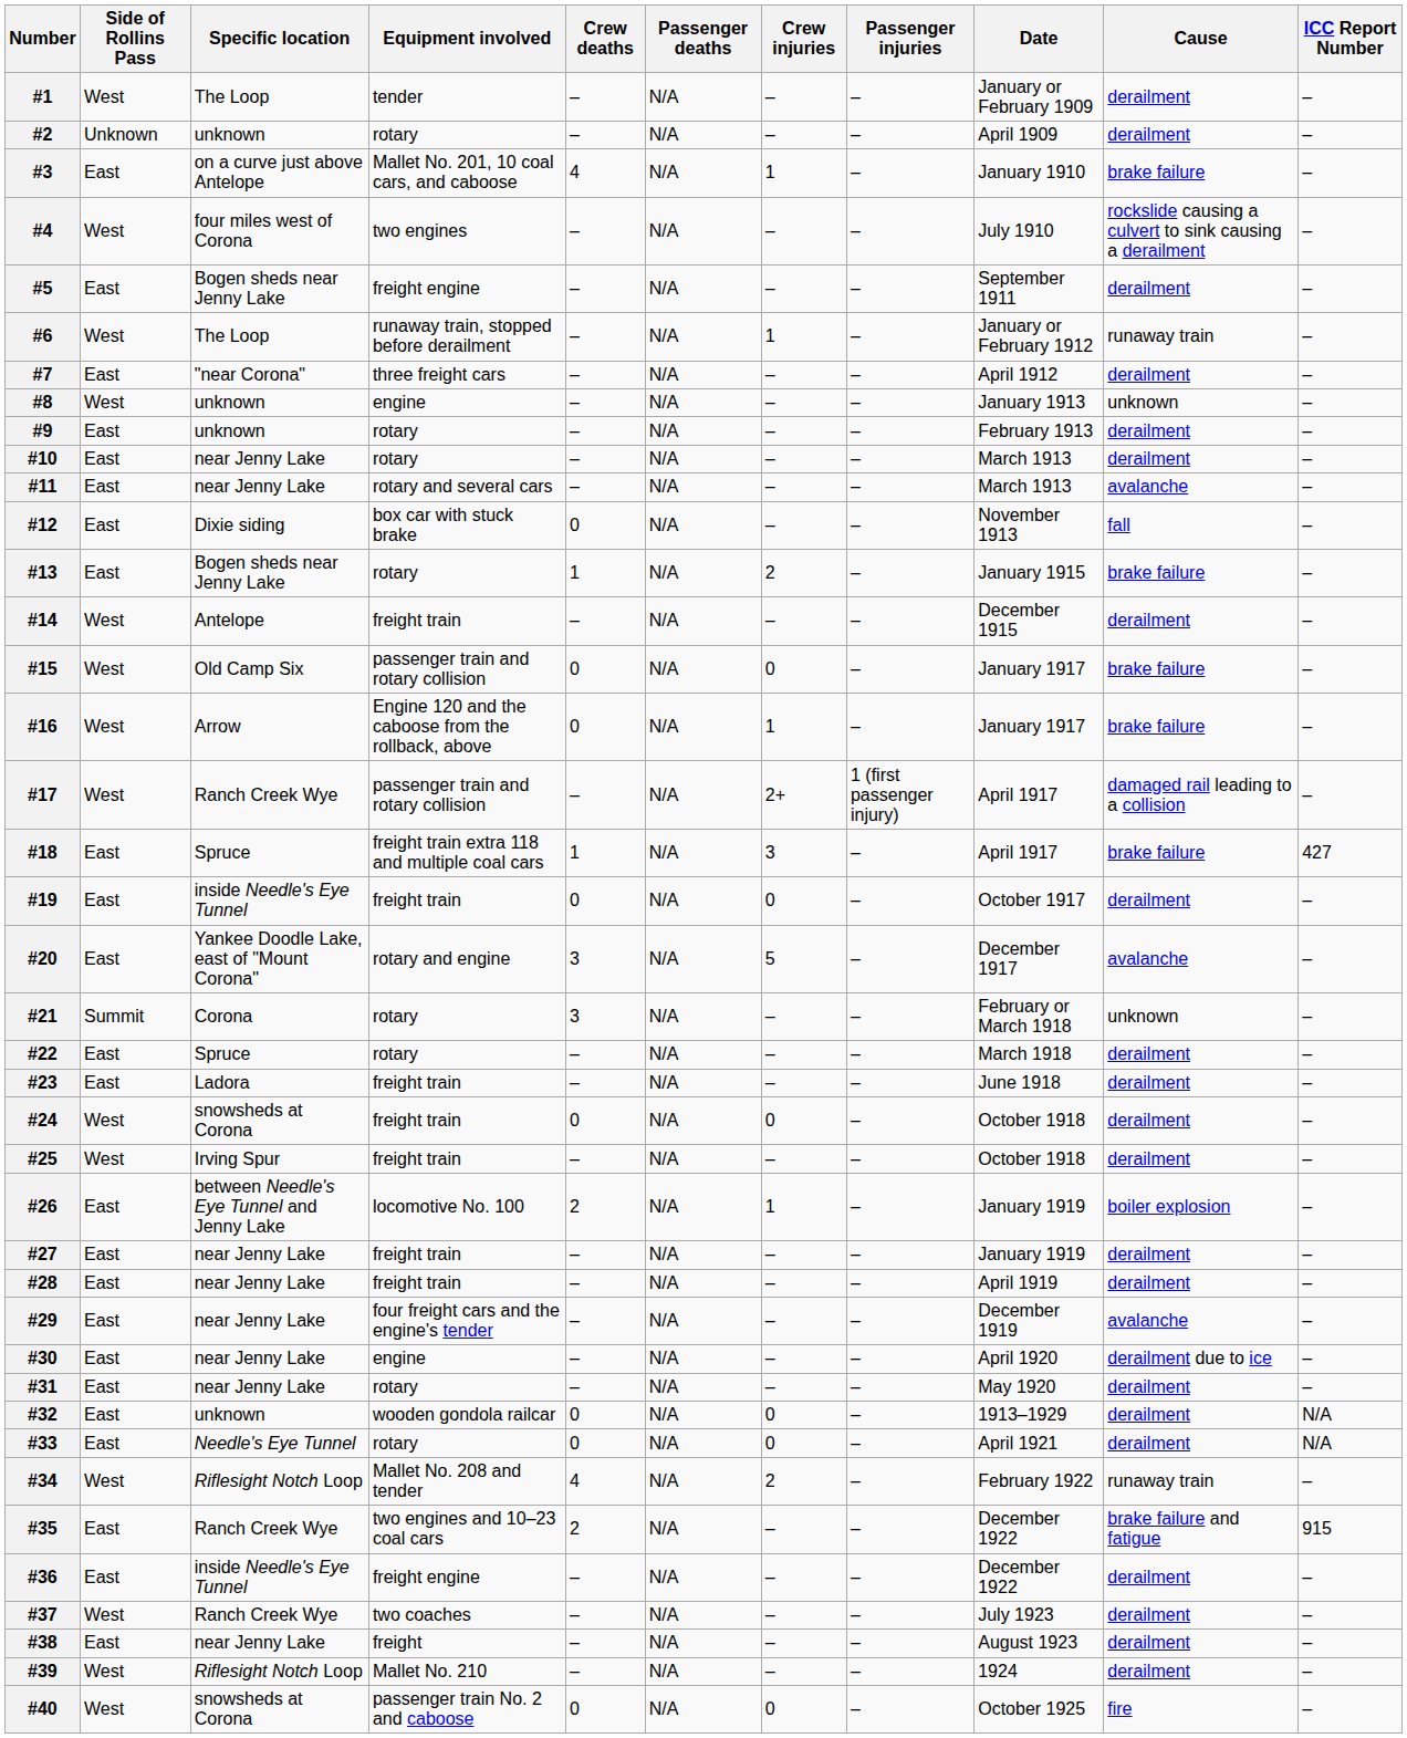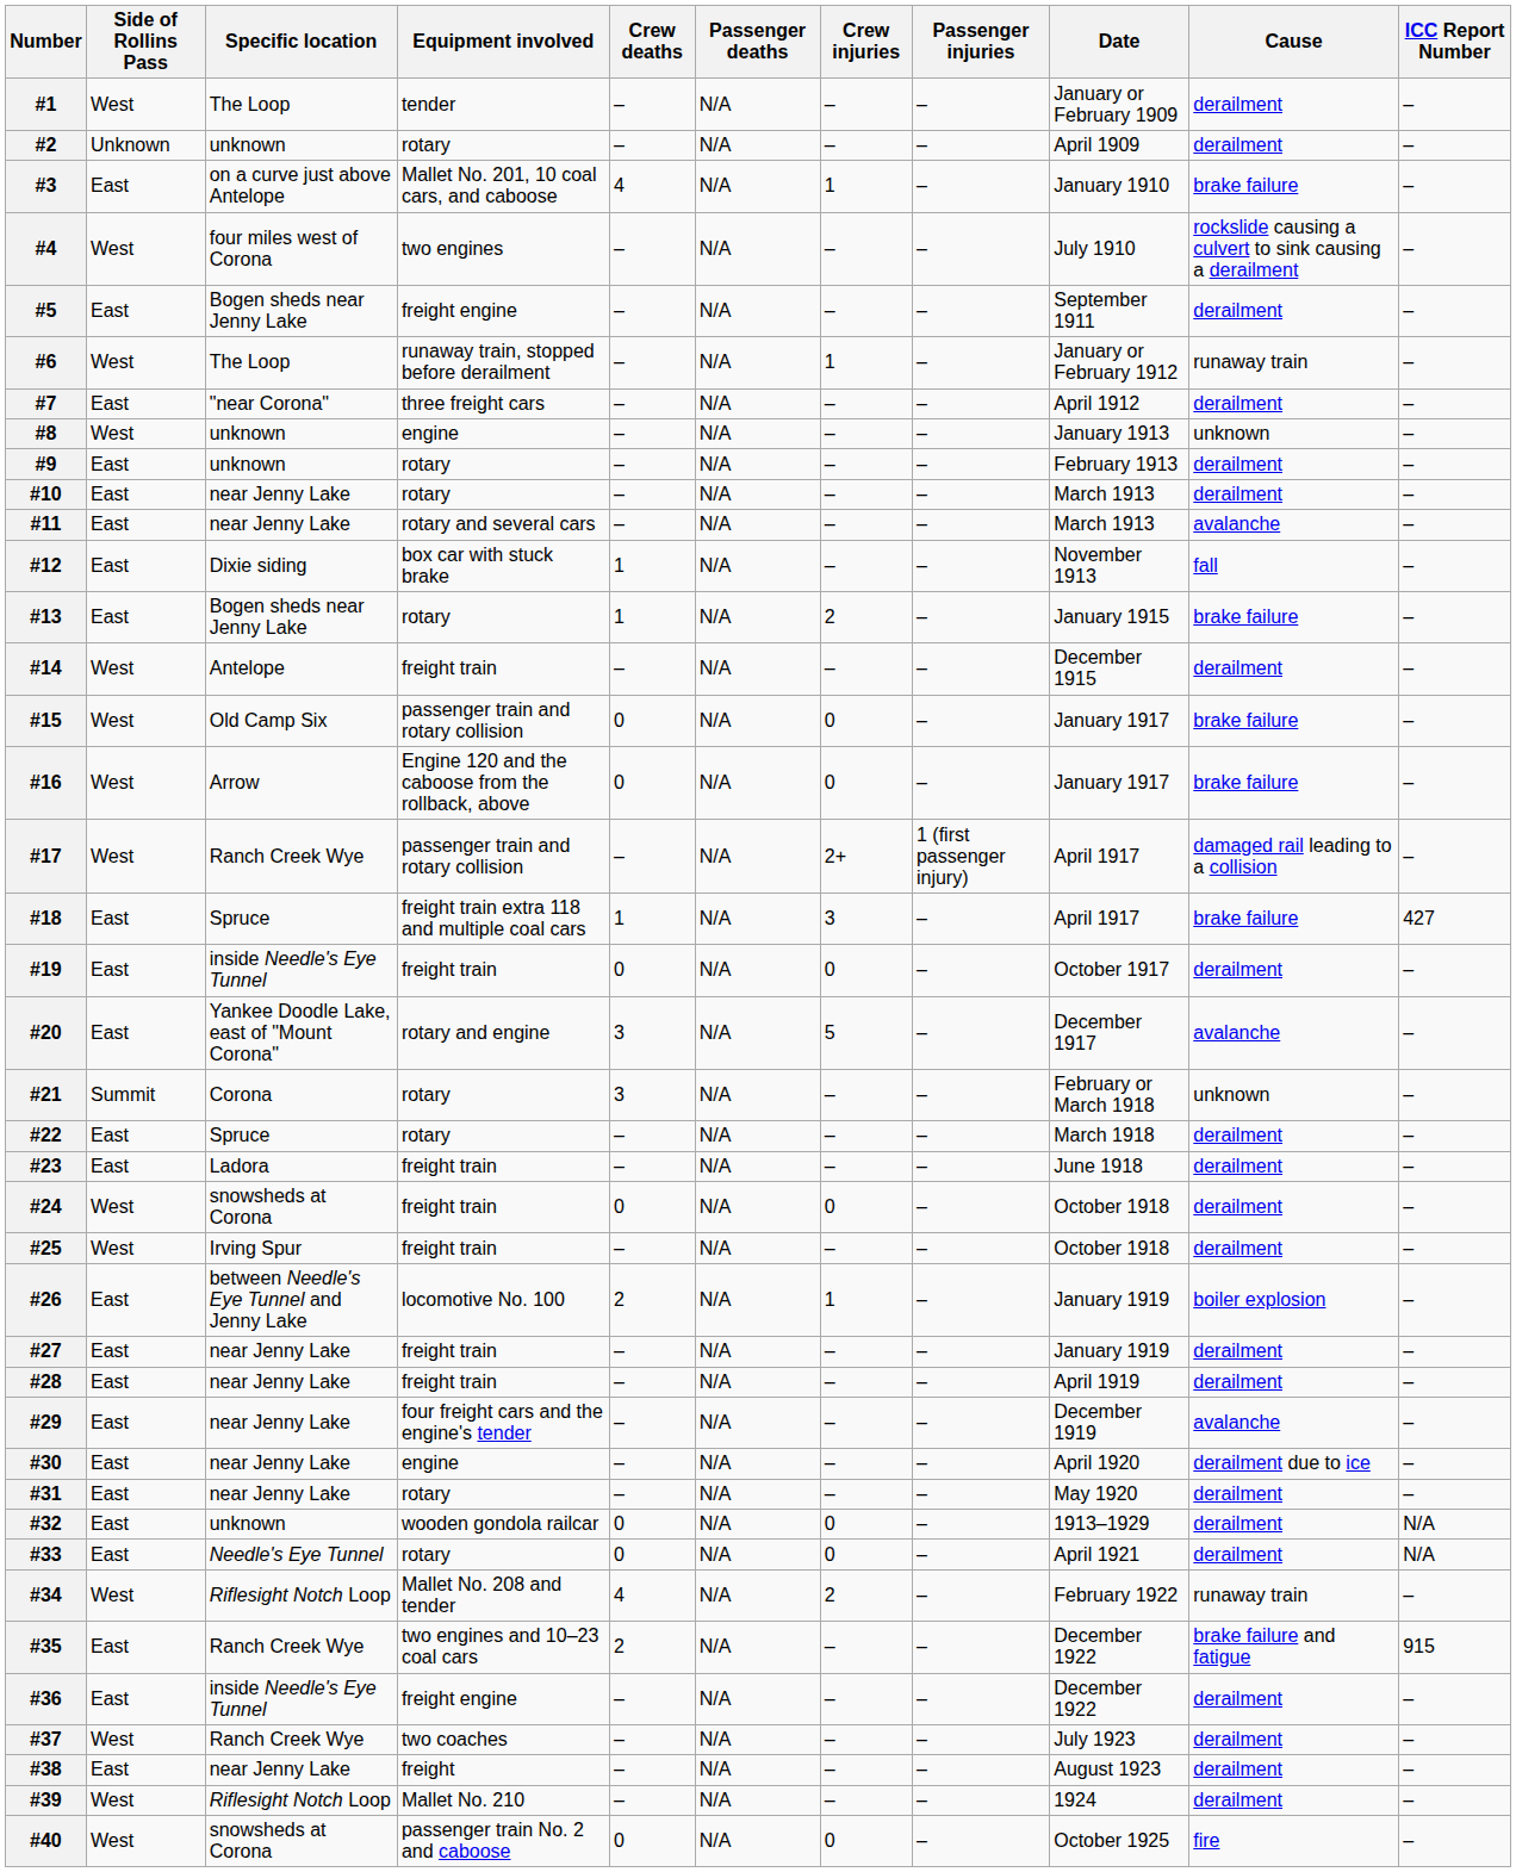 <table class="wikitable sortable" style="margin-left: auto; margin-right: auto; border: none;">
 <tr>
 <th>Number</th>
 <th>Side of Rollins Pass</th>
 <th>Specific location</th>
 <th>Equipment involved</th>
 <th>Crew deaths</th>
 <th>Passenger deaths</th>
 <th>Crew injuries</th>
 <th>Passenger injuries</th>
 <th>Date</th>
 <th>Cause</th>
 <th><a href='#'>ICC</a> Report Number</th>
 </tr>
 <tr>
 <th>#1</th>
 <td>West</td>
 <td>The Loop</td>
 <td>tender</td>
 <td>–</td>
 <td>N/A</td>
 <td>–</td>
 <td>–</td>
 <td>January or February 1909</td>
 <td><a href='#'>derailment</a></td>
 <td>–</td>
 </tr>
 <tr>
 <th>#2</th>
 <td>Unknown</td>
 <td>unknown</td>
 <td>rotary</td>
 <td>–</td>
 <td>N/A</td>
 <td>–</td>
 <td>–</td>
 <td>April 1909</td>
 <td><a href='#'>derailment</a></td>
 <td>–</td>
 </tr>
 <tr>
 <th>#3</th>
 <td>East</td>
 <td>on a curve just above Antelope</td>
 <td>Mallet No. 201, 10 coal cars, and caboose</td>
 <td>4</td>
 <td>N/A</td>
 <td>1</td>
 <td>–</td>
 <td>January 1910</td>
 <td><a href='#'>brake failure</a></td>
 <td>–</td>
 </tr>
 <tr>
 <th>#4</th>
 <td>West</td>
 <td>four miles west of Corona</td>
 <td>two engines</td>
 <td>–</td>
 <td>N/A</td>
 <td>–</td>
 <td>–</td>
 <td>July 1910</td>
 <td><a href='#'>rockslide</a> causing a <a href='#'>culvert</a> to sink causing a <a href='#'>derailment</a></td>
 <td>–</td>
 </tr>
 <tr>
 <th>#5</th>
 <td>East</td>
 <td>Bogen sheds near Jenny Lake</td>
 <td>freight engine</td>
 <td>–</td>
 <td>N/A</td>
 <td>–</td>
 <td>–</td>
 <td>September 1911</td>
 <td><a href='#'>derailment</a></td>
 <td>–</td>
 </tr>
 <tr>
 <th>#6</th>
 <td>West</td>
 <td>The Loop</td>
 <td>runaway train, stopped before derailment</td>
 <td>–</td>
 <td>N/A</td>
 <td>1</td>
 <td>–</td>
 <td>January or February 1912</td>
 <td>runaway train</td>
 <td>–</td>
 </tr>
 <tr>
 <th>#7</th>
 <td>East</td>
 <td>"near Corona"</td>
 <td>three freight cars</td>
 <td>–</td>
 <td>N/A</td>
 <td>–</td>
 <td>–</td>
 <td>April 1912</td>
 <td><a href='#'>derailment</a></td>
 <td>–</td>
 </tr>
 <tr>
 <th>#8</th>
 <td>West</td>
 <td>unknown</td>
 <td>engine</td>
 <td>–</td>
 <td>N/A</td>
 <td>–</td>
 <td>–</td>
 <td>January 1913</td>
 <td>unknown</td>
 <td>–</td>
 </tr>
 <tr>
 <th>#9</th>
 <td>East</td>
 <td>unknown</td>
 <td>rotary</td>
 <td>–</td>
 <td>N/A</td>
 <td>–</td>
 <td>–</td>
 <td>February 1913</td>
 <td><a href='#'>derailment</a></td>
 <td>–</td>
 </tr>
 <tr>
 <th>#10</th>
 <td>East</td>
 <td>near Jenny Lake</td>
 <td>rotary</td>
 <td>–</td>
 <td>N/A</td>
 <td>–</td>
 <td>–</td>
 <td>March 1913</td>
 <td><a href='#'>derailment</a></td>
 <td>–</td>
 </tr>
 <tr>
 <th>#11</th>
 <td>East</td>
 <td>near Jenny Lake</td>
 <td>rotary and several cars</td>
 <td>–</td>
 <td>N/A</td>
 <td>–</td>
 <td>–</td>
 <td>March 1913</td>
 <td><a href='#'>avalanche</a></td>
 <td>–</td>
 </tr>
 <tr>
 <th>#12</th>
 <td>East</td>
 <td>Dixie siding</td>
 <td>box car with stuck brake</td>
-<td>0</td>
+<td>1</td>
 <td>N/A</td>
 <td>–</td>
 <td>–</td>
 <td>November 1913</td>
 <td><a href='#'>fall</a></td>
 <td>–</td>
 </tr>
 <tr>
 <th>#13</th>
 <td>East</td>
 <td>Bogen sheds near Jenny Lake</td>
 <td>rotary</td>
 <td>1</td>
 <td>N/A</td>
 <td>2</td>
 <td>–</td>
 <td>January 1915</td>
 <td><a href='#'>brake failure</a></td>
 <td>–</td>
 </tr>
 <tr>
 <th>#14</th>
 <td>West</td>
 <td>Antelope</td>
 <td>freight train</td>
 <td>–</td>
 <td>N/A</td>
 <td>–</td>
 <td>–</td>
 <td>December 1915</td>
 <td><a href='#'>derailment</a></td>
 <td>–</td>
 </tr>
 <tr>
 <th>#15</th>
 <td>West</td>
 <td>Old Camp Six</td>
 <td>passenger train and rotary collision</td>
 <td>0</td>
 <td>N/A</td>
 <td>0</td>
 <td>–</td>
 <td>January 1917</td>
 <td><a href='#'>brake failure</a></td>
 <td>–</td>
 </tr>
 <tr>
 <th>#16</th>
 <td>West</td>
 <td>Arrow</td>
 <td>Engine 120 and the caboose from the rollback, above</td>
 <td>0</td>
 <td>N/A</td>
-<td>1</td>
+<td>0</td>
 <td>–</td>
 <td>January 1917</td>
 <td><a href='#'>brake failure</a></td>
 <td>–</td>
 </tr>
 <tr>
 <th>#17</th>
 <td>West</td>
 <td>Ranch Creek Wye</td>
 <td>passenger train and rotary collision</td>
 <td>–</td>
 <td>N/A</td>
 <td>2+</td>
 <td>1 (first passenger injury)</td>
 <td>April 1917</td>
 <td><a href='#'>damaged rail</a> leading to a <a href='#'>collision</a></td>
 <td>–</td>
 </tr>
 <tr>
 <th>#18</th>
 <td>East</td>
 <td>Spruce</td>
 <td>freight train extra 118 and multiple coal cars</td>
 <td>1</td>
 <td>N/A</td>
 <td>3</td>
 <td>–</td>
 <td>April 1917</td>
 <td><a href='#'>brake failure</a></td>
 <td>427</td>
 </tr>
 <tr>
 <th>#19</th>
 <td>East</td>
 <td>inside <em>Needle's Eye Tunnel</em></td>
 <td>freight train</td>
 <td>0</td>
 <td>N/A</td>
 <td>0</td>
 <td>–</td>
 <td>October 1917</td>
 <td><a href='#'>derailment</a></td>
 <td>–</td>
 </tr>
 <tr>
 <th>#20</th>
 <td>East</td>
 <td>Yankee Doodle Lake, east of "Mount Corona"</td>
 <td>rotary and engine</td>
 <td>3</td>
 <td>N/A</td>
 <td>5</td>
 <td>–</td>
 <td>December 1917</td>
 <td><a href='#'>avalanche</a></td>
 <td>–</td>
 </tr>
 <tr>
 <th>#21</th>
 <td>Summit</td>
 <td>Corona</td>
 <td>rotary</td>
 <td>3</td>
 <td>N/A</td>
 <td>–</td>
 <td>–</td>
 <td>February or March 1918</td>
 <td>unknown</td>
 <td>–</td>
 </tr>
 <tr>
 <th>#22</th>
 <td>East</td>
 <td>Spruce</td>
 <td>rotary</td>
 <td>–</td>
 <td>N/A</td>
 <td>–</td>
 <td>–</td>
 <td>March 1918</td>
 <td><a href='#'>derailment</a></td>
 <td>–</td>
 </tr>
 <tr>
 <th>#23</th>
 <td>East</td>
 <td>Ladora</td>
 <td>freight train</td>
 <td>–</td>
 <td>N/A</td>
 <td>–</td>
 <td>–</td>
 <td>June 1918</td>
 <td><a href='#'>derailment</a></td>
 <td>–</td>
 </tr>
 <tr>
 <th>#24</th>
 <td>West</td>
 <td>snowsheds at Corona</td>
 <td>freight train</td>
 <td>0</td>
 <td>N/A</td>
 <td>0</td>
 <td>–</td>
 <td>October 1918</td>
 <td><a href='#'>derailment</a></td>
 <td>–</td>
 </tr>
 <tr>
 <th>#25</th>
 <td>West</td>
 <td>Irving Spur</td>
 <td>freight train</td>
 <td>–</td>
 <td>N/A</td>
 <td>–</td>
 <td>–</td>
 <td>October 1918</td>
 <td><a href='#'>derailment</a></td>
 <td>–</td>
 </tr>
 <tr>
 <th>#26</th>
 <td>East</td>
 <td>between <em>Needle's Eye Tunnel</em> and Jenny Lake</td>
 <td>locomotive No. 100</td>
 <td>2</td>
 <td>N/A</td>
 <td>1</td>
 <td>–</td>
 <td>January 1919</td>
 <td><a href='#'>boiler explosion</a></td>
 <td>–</td>
 </tr>
 <tr>
 <th>#27</th>
 <td>East</td>
 <td>near Jenny Lake</td>
 <td>freight train</td>
 <td>–</td>
 <td>N/A</td>
 <td>–</td>
 <td>–</td>
 <td>January 1919</td>
 <td><a href='#'>derailment</a></td>
 <td>–</td>
 </tr>
 <tr>
 <th>#28</th>
 <td>East</td>
 <td>near Jenny Lake</td>
 <td>freight train</td>
 <td>–</td>
 <td>N/A</td>
 <td>–</td>
 <td>–</td>
 <td>April 1919</td>
 <td><a href='#'>derailment</a></td>
 <td>–</td>
 </tr>
 <tr>
 <th>#29</th>
 <td>East</td>
 <td>near Jenny Lake</td>
 <td>four freight cars and the engine's <a href='#'>tender</a></td>
 <td>–</td>
 <td>N/A</td>
 <td>–</td>
 <td>–</td>
 <td>December 1919</td>
 <td><a href='#'>avalanche</a></td>
 <td>–</td>
 </tr>
 <tr>
 <th>#30</th>
 <td>East</td>
 <td>near Jenny Lake</td>
 <td>engine</td>
 <td>–</td>
 <td>N/A</td>
 <td>–</td>
 <td>–</td>
 <td>April 1920</td>
 <td><a href='#'>derailment</a> due to <a href='#'>ice</a></td>
 <td>–</td>
 </tr>
 <tr>
 <th>#31</th>
 <td>East</td>
 <td>near Jenny Lake</td>
 <td>rotary</td>
 <td>–</td>
 <td>N/A</td>
 <td>–</td>
 <td>–</td>
 <td>May 1920</td>
 <td><a href='#'>derailment</a></td>
 <td>–</td>
 </tr>
 <tr>
 <th>#32</th>
 <td>East</td>
 <td>unknown</td>
 <td>wooden gondola railcar</td>
 <td>0</td>
 <td>N/A</td>
 <td>0</td>
 <td>–</td>
 <td>1913–1929</td>
 <td><a href='#'>derailment</a></td>
 <td>N/A</td>
 </tr>
 <tr>
 <th>#33</th>
 <td>East</td>
 <td><em>Needle's Eye Tunnel</em></td>
 <td>rotary </td>
 <td>0</td>
 <td>N/A</td>
 <td>0</td>
 <td>–</td>
 <td>April 1921</td>
 <td><a href='#'>derailment</a></td>
 <td>N/A</td>
 </tr>
 <tr>
 <th>#34</th>
 <td>West</td>
 <td><em>Riflesight Notch</em> Loop</td>
 <td>Mallet No. 208 and tender</td>
 <td>4</td>
 <td>N/A</td>
 <td>2</td>
 <td>–</td>
 <td>February 1922</td>
 <td>runaway train</td>
 <td>–</td>
 </tr>
 <tr>
 <th>#35</th>
 <td>East</td>
 <td>Ranch Creek Wye</td>
 <td>two engines and 10–23 coal cars</td>
 <td>2</td>
 <td>N/A</td>
 <td>–</td>
 <td>–</td>
 <td>December 1922</td>
 <td><a href='#'>brake failure</a> and <a href='#'>fatigue</a></td>
 <td>915</td>
 </tr>
 <tr>
 <th>#36</th>
 <td>East</td>
 <td>inside <em>Needle's Eye Tunnel</em></td>
 <td>freight engine</td>
 <td>–</td>
 <td>N/A</td>
 <td>–</td>
 <td>–</td>
 <td>December 1922</td>
 <td><a href='#'>derailment</a></td>
 <td>–</td>
 </tr>
 <tr>
 <th>#37</th>
 <td>West</td>
 <td>Ranch Creek Wye</td>
 <td>two coaches</td>
 <td>–</td>
 <td>N/A</td>
 <td>–</td>
 <td>–</td>
 <td>July 1923</td>
 <td><a href='#'>derailment</a></td>
 <td>–</td>
 </tr>
 <tr>
 <th>#38</th>
 <td>East</td>
 <td>near Jenny Lake</td>
 <td>freight</td>
 <td>–</td>
 <td>N/A</td>
 <td>–</td>
 <td>–</td>
 <td>August 1923</td>
 <td><a href='#'>derailment</a></td>
 <td>–</td>
 </tr>
 <tr>
 <th>#39</th>
 <td>West</td>
 <td><em>Riflesight Notch</em> Loop</td>
 <td>Mallet No. 210</td>
 <td>–</td>
 <td>N/A</td>
 <td>–</td>
 <td>–</td>
 <td>1924</td>
 <td><a href='#'>derailment</a></td>
 <td>–</td>
 </tr>
 <tr>
 <th>#40</th>
 <td>West</td>
 <td>snowsheds at Corona</td>
 <td>passenger train No. 2 and <a href='#'>caboose</a></td>
 <td>0</td>
 <td>N/A</td>
 <td>0</td>
 <td>–</td>
 <td>October 1925</td>
 <td><a href='#'>fire</a></td>
 <td>–</td>
 </tr>
 </table>
